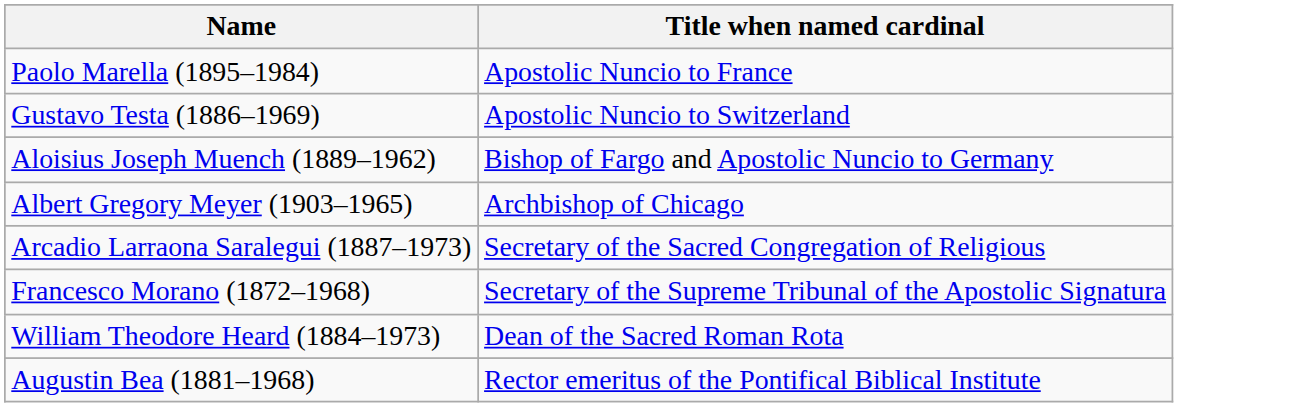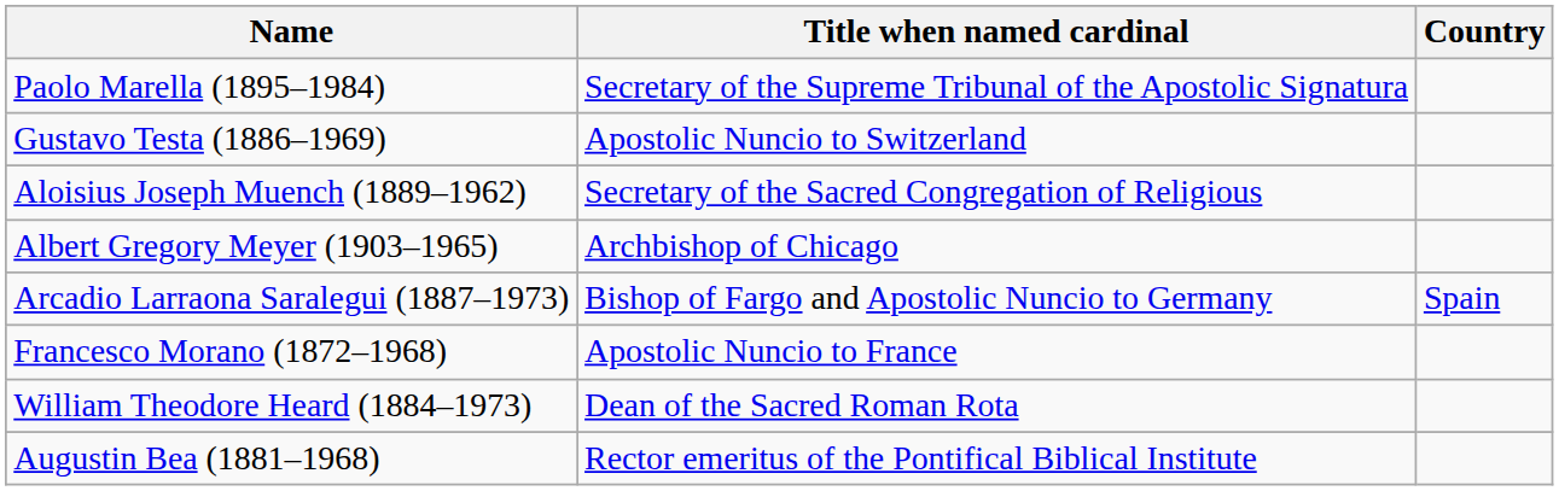 <table class="wikitable sortable">
 <tr>
 <th>Name</th>
 <th>Title when named cardinal</th>
+<th>Country</th>
 </tr>
 <tr>
 <td><a href='#'>Paolo Marella</a> (1895–1984)</td>
-<td><a href='#'>Apostolic Nuncio to France</a></td>
+<td><a href='#'>Secretary of the Supreme Tribunal of the Apostolic Signatura</a></td>
+<td></td>
 </tr>
 <tr>
 <td><a href='#'>Gustavo Testa</a> (1886–1969)</td>
 <td><a href='#'>Apostolic Nuncio to Switzerland</a></td>
+<td></td>
 </tr>
 <tr>
 <td><a href='#'>Aloisius Joseph Muench</a> (1889–1962)</td>
-<td><a href='#'>Bishop of Fargo</a> and <a href='#'>Apostolic Nuncio to Germany</a></td>
+<td><a href='#'>Secretary of the Sacred Congregation of Religious</a></td>
+<td></td>
 </tr>
 <tr>
 <td><a href='#'>Albert Gregory Meyer</a> (1903–1965)</td>
 <td><a href='#'>Archbishop of Chicago</a></td>
+<td></td>
 </tr>
 <tr>
 <td><a href='#'>Arcadio Larraona Saralegui</a> (1887–1973)</td>
-<td><a href='#'>Secretary of the Sacred Congregation of Religious</a></td>
+<td><a href='#'>Bishop of Fargo</a> and <a href='#'>Apostolic Nuncio to Germany</a></td>
+<td> <a href='#'>Spain</a></td>
 </tr>
 <tr>
 <td><a href='#'>Francesco Morano</a> (1872–1968)</td>
-<td><a href='#'>Secretary of the Supreme Tribunal of the Apostolic Signatura</a></td>
+<td><a href='#'>Apostolic Nuncio to France</a></td>
+<td></td>
 </tr>
 <tr>
 <td><a href='#'>William Theodore Heard</a> (1884–1973)</td>
 <td><a href='#'>Dean of the Sacred Roman Rota</a></td>
+<td></td>
 </tr>
 <tr>
 <td><a href='#'>Augustin Bea</a> (1881–1968)</td>
 <td><a href='#'>Rector emeritus of the Pontifical Biblical Institute</a></td>
+<td></td>
 </tr>
 </table>
